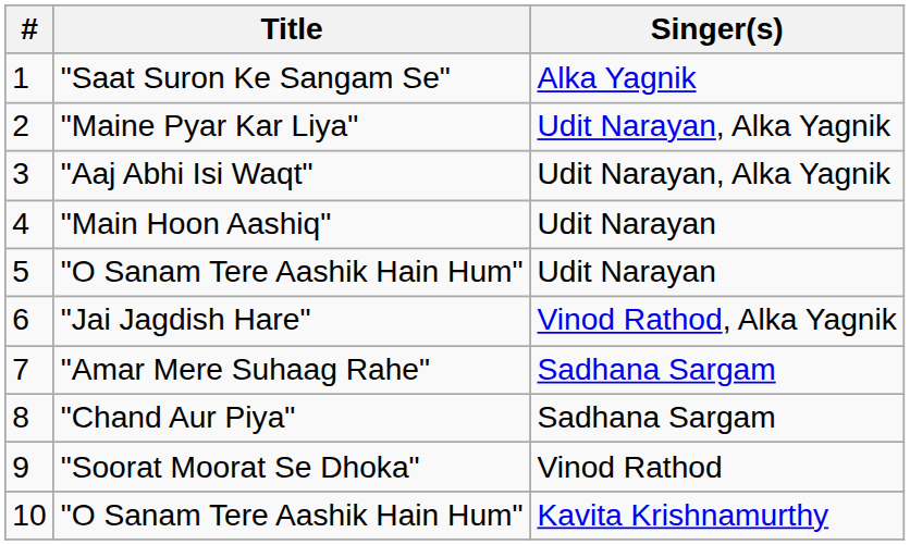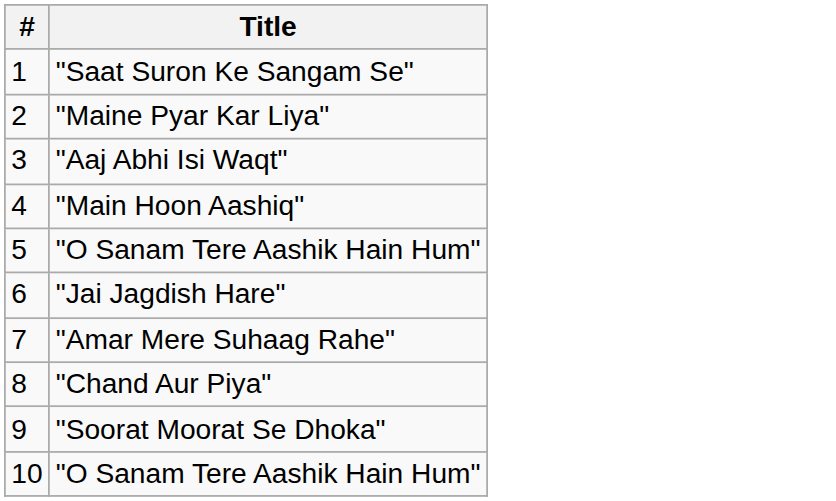 <table class="wikitable">
 <tr>
 <th>#</th>
 <th>Title</th>
-<th>Singer(s)</th>
 </tr>
 <tr>
 <td>1</td>
 <td>"Saat Suron Ke Sangam Se"</td>
-<td><a href='#'>Alka Yagnik</a></td>
 </tr>
 <tr>
 <td>2</td>
 <td>"Maine Pyar Kar Liya"</td>
-<td><a href='#'>Udit Narayan</a>, Alka Yagnik</td>
 </tr>
 <tr>
 <td>3</td>
 <td>"Aaj Abhi Isi Waqt"</td>
-<td>Udit Narayan, Alka Yagnik</td>
 </tr>
 <tr>
 <td>4</td>
 <td>"Main Hoon Aashiq"</td>
-<td>Udit Narayan</td>
 </tr>
 <tr>
 <td>5</td>
 <td>"O Sanam Tere Aashik Hain Hum"</td>
-<td>Udit Narayan</td>
 </tr>
 <tr>
 <td>6</td>
 <td>"Jai Jagdish Hare"</td>
-<td><a href='#'>Vinod Rathod</a>, Alka Yagnik</td>
 </tr>
 <tr>
 <td>7</td>
 <td>"Amar Mere Suhaag Rahe"</td>
-<td><a href='#'>Sadhana Sargam</a></td>
 </tr>
 <tr>
 <td>8</td>
 <td>"Chand Aur Piya"</td>
-<td>Sadhana Sargam</td>
 </tr>
 <tr>
 <td>9</td>
 <td>"Soorat Moorat Se Dhoka"</td>
-<td>Vinod Rathod</td>
 </tr>
 <tr>
 <td>10</td>
 <td>"O Sanam Tere Aashik Hain Hum"</td>
-<td><a href='#'>Kavita Krishnamurthy</a></td>
 </tr>
 </table>
